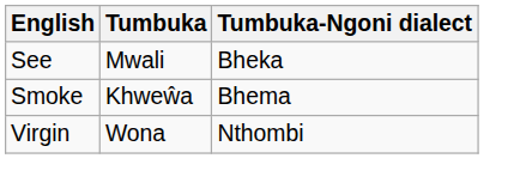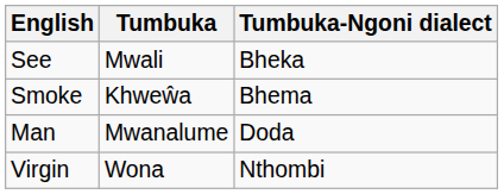 <table class="wikitable">
 <tr>
 <th>English</th>
 <th>Tumbuka</th>
 <th>Tumbuka-Ngoni dialect</th>
 </tr>
 <tr>
 <td>See</td>
 <td>Mwali</td>
 <td>Bheka</td>
 </tr>
 <tr>
 <td>Smoke</td>
 <td>Khweŵa</td>
 <td>Bhema</td>
 </tr>
 <tr>
+<td>Man</td>
+<td>Mwanalume</td>
+<td>Doda</td>
+</tr>
+<tr>
 <td>Virgin</td>
 <td>Wona</td>
 <td>Nthombi</td>
 </tr>
 </table>
